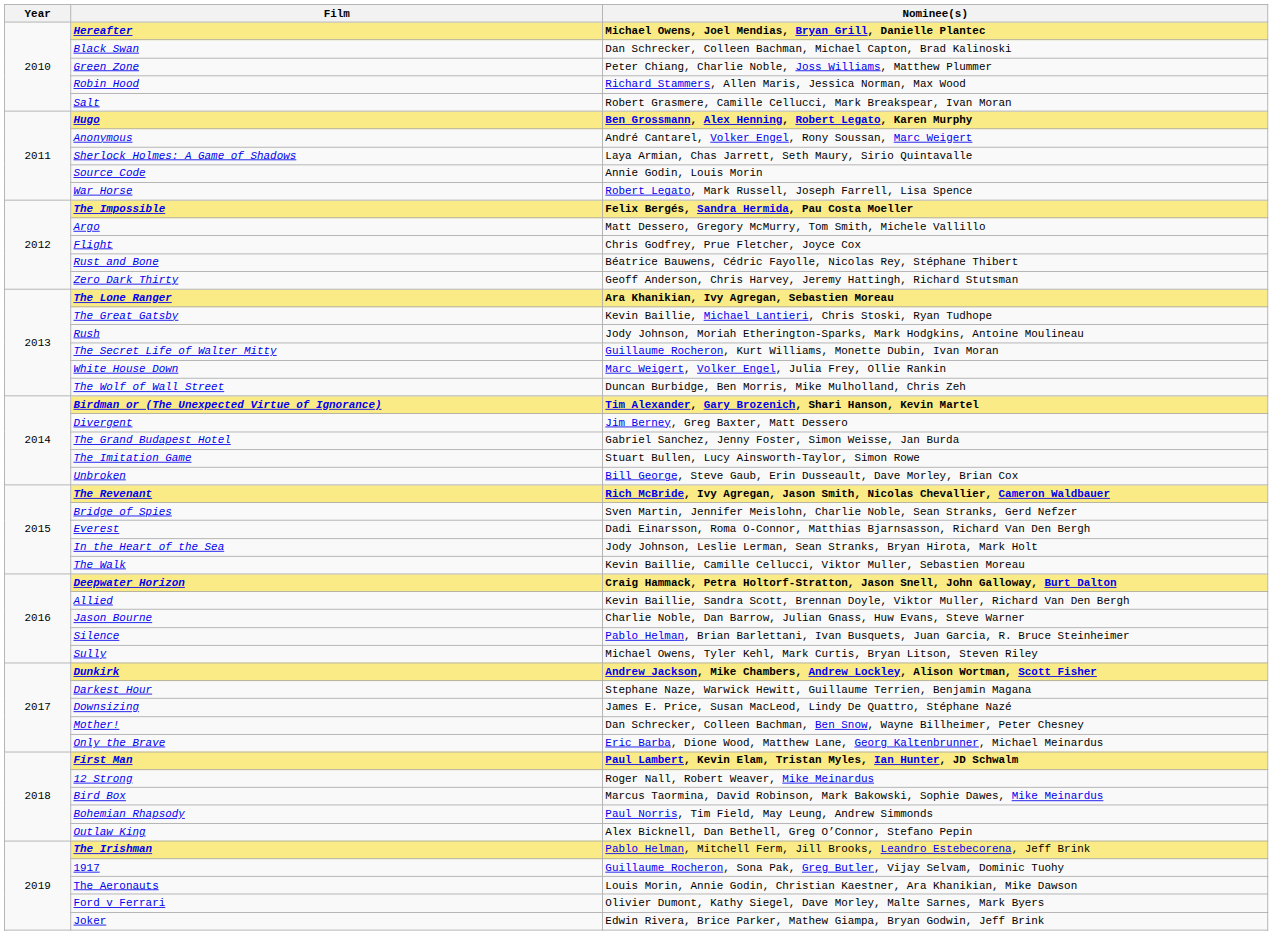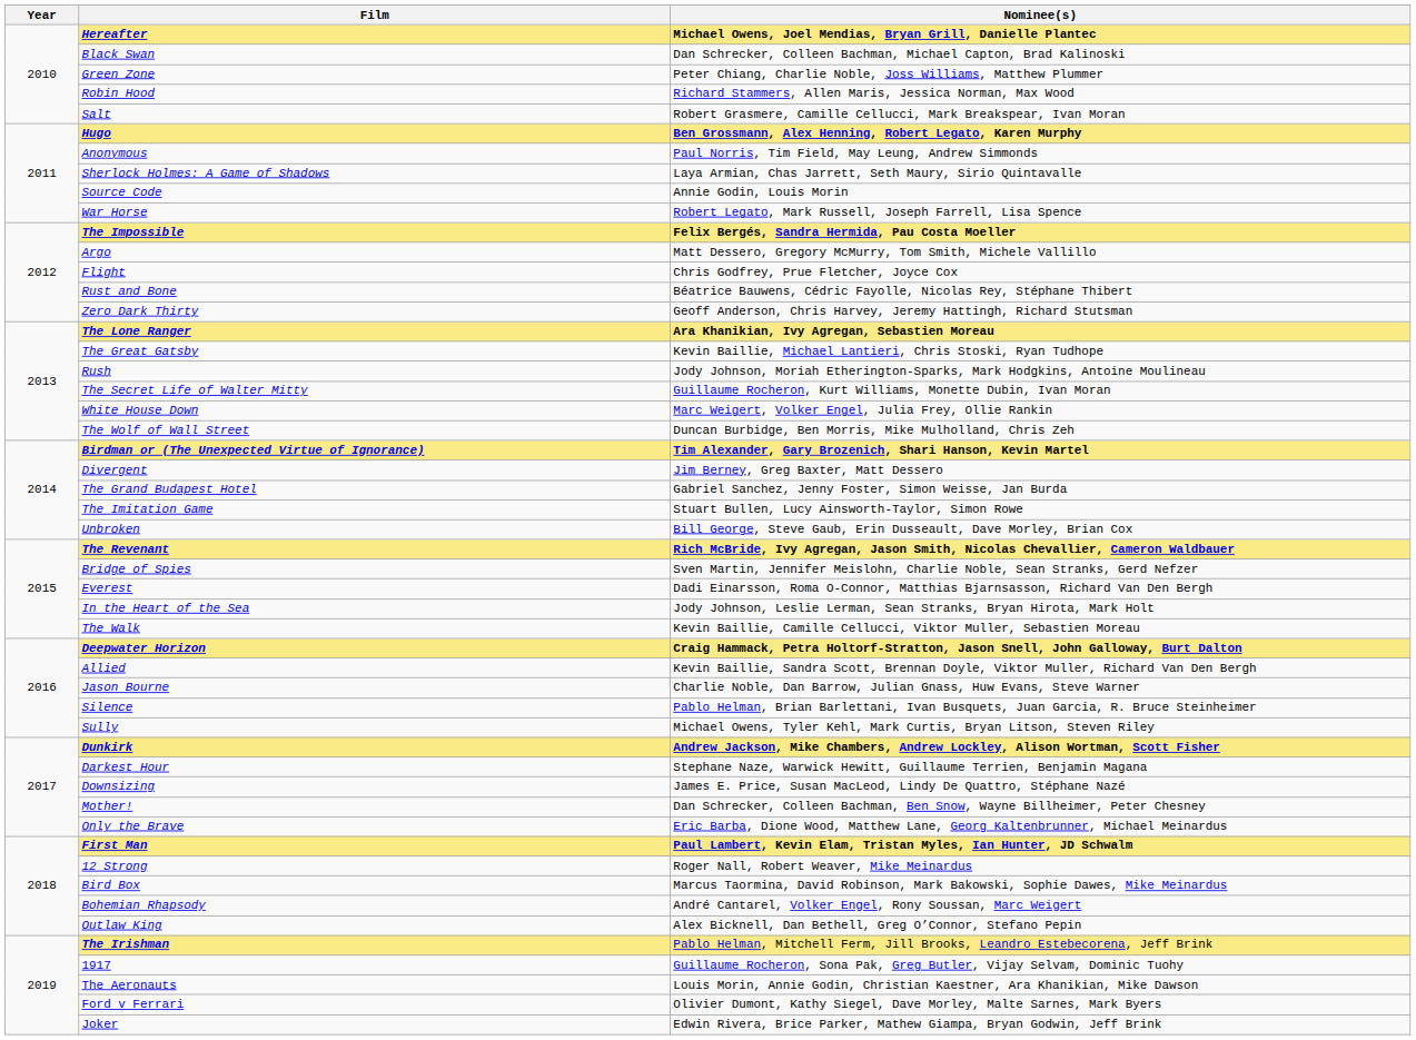 <table class="wikitable" width="95%" cellpadding="5">
 <tr>
 <th width="5%">Year</th>
 <th width="40%">Film</th>
 <th width="50%">Nominee(s)</th>
 </tr>
 <tr>
 <td rowspan="5" style="text-align:center;">2010<br></td>
 <td style="background:#FAEB86;"><strong><em><a href='#'>Hereafter</a></em></strong></td>
 <td style="background:#FAEB86;"><strong>Michael Owens, Joel Mendias, <a href='#'>Bryan Grill</a>, Danielle Plantec</strong></td>
 </tr>
 <tr>
 <td><em><a href='#'>Black Swan</a></em></td>
 <td>Dan Schrecker, Colleen Bachman, Michael Capton, Brad Kalinoski</td>
 </tr>
 <tr>
 <td><em><a href='#'>Green Zone</a></em></td>
 <td>Peter Chiang, Charlie Noble, <a href='#'>Joss Williams</a>, Matthew Plummer</td>
 </tr>
 <tr>
 <td><em><a href='#'>Robin Hood</a></em></td>
 <td><a href='#'>Richard Stammers</a>, Allen Maris, Jessica Norman, Max Wood</td>
 </tr>
 <tr>
 <td><em><a href='#'>Salt</a></em></td>
 <td>Robert Grasmere, Camille Cellucci, Mark Breakspear, Ivan Moran</td>
 </tr>
 <tr>
 <td rowspan="5" style="text-align:center;">2011<br></td>
 <td style="background:#FAEB86;"><strong><em><a href='#'>Hugo</a></em></strong></td>
 <td style="background:#FAEB86;"><strong><a href='#'>Ben Grossmann</a>, <a href='#'>Alex Henning</a>, <a href='#'>Robert Legato</a>, Karen Murphy</strong></td>
 </tr>
 <tr>
 <td><em><a href='#'>Anonymous</a></em></td>
-<td>André Cantarel, <a href='#'>Volker Engel</a>, Rony Soussan, <a href='#'>Marc Weigert</a></td>
+<td><a href='#'>Paul Norris</a>, Tim Field, May Leung, Andrew Simmonds</td>
 </tr>
 <tr>
 <td><em><a href='#'>Sherlock Holmes: A Game of Shadows</a></em></td>
 <td>Laya Armian, Chas Jarrett, Seth Maury, Sirio Quintavalle</td>
 </tr>
 <tr>
 <td><em><a href='#'>Source Code</a></em></td>
 <td>Annie Godin, Louis Morin</td>
 </tr>
 <tr>
 <td><em><a href='#'>War Horse</a></em></td>
 <td><a href='#'>Robert Legato</a>, Mark Russell, Joseph Farrell, Lisa Spence</td>
 </tr>
 <tr>
 <td rowspan="5" style="text-align:center;">2012 <br></td>
 <td style="background:#FAEB86;"><strong><em><a href='#'>The Impossible</a></em></strong></td>
 <td style="background:#FAEB86;"><strong>Felix Bergés, <a href='#'>Sandra Hermida</a>, Pau Costa Moeller</strong></td>
 </tr>
 <tr>
 <td><em><a href='#'>Argo</a></em></td>
 <td>Matt Dessero, Gregory McMurry, Tom Smith, Michele Vallillo</td>
 </tr>
 <tr>
 <td><em><a href='#'>Flight</a></em></td>
 <td>Chris Godfrey, Prue Fletcher, Joyce Cox</td>
 </tr>
 <tr>
 <td><em><a href='#'>Rust and Bone</a></em></td>
 <td>Béatrice Bauwens, Cédric Fayolle, Nicolas Rey, Stéphane Thibert</td>
 </tr>
 <tr>
 <td><em><a href='#'>Zero Dark Thirty</a></em></td>
 <td>Geoff Anderson, Chris Harvey, Jeremy Hattingh, Richard Stutsman</td>
 </tr>
 <tr>
 <td rowspan="6" style="text-align:center;">2013 <br></td>
 <td style="background:#FAEB86;"><strong><em><a href='#'>The Lone Ranger</a></em></strong></td>
 <td style="background:#FAEB86;"><strong>Ara Khanikian, Ivy Agregan, Sebastien Moreau</strong></td>
 </tr>
 <tr>
 <td><em><a href='#'>The Great Gatsby</a></em></td>
 <td>Kevin Baillie, <a href='#'>Michael Lantieri</a>, Chris Stoski, Ryan Tudhope</td>
 </tr>
 <tr>
 <td><em><a href='#'>Rush</a></em></td>
 <td>Jody Johnson, Moriah Etherington-Sparks, Mark Hodgkins, Antoine Moulineau</td>
 </tr>
 <tr>
 <td><em><a href='#'>The Secret Life of Walter Mitty</a></em></td>
 <td><a href='#'>Guillaume Rocheron</a>, Kurt Williams, Monette Dubin, Ivan Moran</td>
 </tr>
 <tr>
 <td><em><a href='#'>White House Down</a></em></td>
 <td><a href='#'>Marc Weigert</a>, <a href='#'>Volker Engel</a>, Julia Frey, Ollie Rankin</td>
 </tr>
 <tr>
 <td><em><a href='#'>The Wolf of Wall Street</a></em></td>
 <td>Duncan Burbidge, Ben Morris, Mike Mulholland, Chris Zeh</td>
 </tr>
 <tr>
 <td rowspan="5" style="text-align:center;">2014 <br></td>
 <td style="background:#FAEB86;"><strong><em><a href='#'>Birdman or (The Unexpected Virtue of Ignorance)</a></em></strong></td>
 <td style="background:#FAEB86;"><strong><a href='#'>Tim Alexander</a>, <a href='#'>Gary Brozenich</a>, Shari Hanson, Kevin Martel</strong></td>
 </tr>
 <tr>
 <td><em><a href='#'>Divergent</a></em></td>
 <td><a href='#'>Jim Berney</a>, Greg Baxter, Matt Dessero</td>
 </tr>
 <tr>
 <td><em><a href='#'>The Grand Budapest Hotel </a></em></td>
 <td>Gabriel Sanchez, Jenny Foster, Simon Weisse, Jan Burda</td>
 </tr>
 <tr>
 <td><em><a href='#'>The Imitation Game</a></em></td>
 <td>Stuart Bullen, Lucy Ainsworth-Taylor, Simon Rowe</td>
 </tr>
 <tr>
 <td><em><a href='#'>Unbroken</a></em></td>
 <td><a href='#'>Bill George</a>, Steve Gaub, Erin Dusseault, Dave Morley, Brian Cox</td>
 </tr>
 <tr>
 <td rowspan="5" style="text-align:center;">2015<br></td>
 <td style="background:#FAEB86;"><strong><em><a href='#'>The Revenant</a></em></strong></td>
 <td style="background:#FAEB86;"><strong> <a href='#'>Rich McBride</a>, Ivy Agregan, Jason Smith, Nicolas Chevallier, <a href='#'>Cameron Waldbauer</a></strong></td>
 </tr>
 <tr>
 <td><em><a href='#'>Bridge of Spies</a></em></td>
 <td>Sven Martin, Jennifer Meislohn, Charlie Noble, Sean Stranks, Gerd Nefzer</td>
 </tr>
 <tr>
 <td><em><a href='#'>Everest</a></em></td>
 <td>Dadi Einarsson, Roma O-Connor, Matthias Bjarnsasson, Richard Van Den Bergh</td>
 </tr>
 <tr>
 <td><em><a href='#'>In the Heart of the Sea</a></em></td>
 <td>Jody Johnson, Leslie Lerman, Sean Stranks, Bryan Hirota, Mark Holt</td>
 </tr>
 <tr>
 <td><em><a href='#'>The Walk</a></em></td>
 <td>Kevin Baillie, Camille Cellucci, Viktor Muller, Sebastien Moreau</td>
 </tr>
 <tr>
 <td rowspan="5" style="text-align:center;">2016<br></td>
 <td style="background:#FAEB86;"><strong><em><a href='#'>Deepwater Horizon</a></em></strong></td>
 <td style="background:#FAEB86;"><strong>  Craig Hammack, Petra Holtorf-Stratton, Jason Snell, John Galloway, <a href='#'>Burt Dalton</a></strong></td>
 </tr>
 <tr>
 <td><em><a href='#'>Allied</a></em></td>
 <td>Kevin Baillie, Sandra Scott, Brennan Doyle, Viktor Muller, Richard Van Den Bergh</td>
 </tr>
 <tr>
 <td><em><a href='#'>Jason Bourne</a></em></td>
 <td>Charlie Noble, Dan Barrow, Julian Gnass, Huw Evans, Steve Warner</td>
 </tr>
 <tr>
 <td><em><a href='#'>Silence</a></em></td>
 <td><a href='#'>Pablo Helman</a>, Brian Barlettani, Ivan Busquets, Juan Garcia, R. Bruce Steinheimer</td>
 </tr>
 <tr>
 <td><em><a href='#'>Sully</a></em></td>
 <td>Michael Owens, Tyler Kehl, Mark Curtis, Bryan Litson, Steven Riley</td>
 </tr>
 <tr>
 <td rowspan="5" style="text-align:center;">2017<br></td>
 <td style="background:#FAEB86;"><strong><em><a href='#'>Dunkirk</a></em></strong></td>
 <td style="background:#FAEB86;"><strong><a href='#'>Andrew Jackson</a>, Mike Chambers, <a href='#'>Andrew Lockley</a>, Alison Wortman, <a href='#'>Scott Fisher</a></strong></td>
 </tr>
 <tr>
 <td><em><a href='#'>Darkest Hour</a></em></td>
 <td>Stephane Naze, Warwick Hewitt, Guillaume Terrien, Benjamin Magana</td>
 </tr>
 <tr>
 <td><em><a href='#'>Downsizing</a></em></td>
 <td>James E. Price, Susan MacLeod, Lindy De Quattro, Stéphane Nazé</td>
 </tr>
 <tr>
 <td><em><a href='#'>Mother!</a></em></td>
 <td>Dan Schrecker, Colleen Bachman, <a href='#'>Ben Snow</a>, Wayne Billheimer, Peter Chesney</td>
 </tr>
 <tr>
 <td><em><a href='#'>Only the Brave</a></em></td>
 <td><a href='#'>Eric Barba</a>, Dione Wood, Matthew Lane, <a href='#'>Georg Kaltenbrunner</a>, Michael Meinardus</td>
 </tr>
 <tr>
 <td rowspan="5" style="text-align:center;">2018<br></td>
 <td style="background:#FAEB86;"><strong><em><a href='#'>First Man</a></em></strong></td>
 <td style="background:#FAEB86;"><strong><a href='#'>Paul Lambert</a>, Kevin Elam, Tristan Myles, <a href='#'>Ian Hunter</a>, JD Schwalm</strong></td>
 </tr>
 <tr>
 <td><em><a href='#'>12 Strong</a></em></td>
 <td>Roger Nall, Robert Weaver, <a href='#'>Mike Meinardus</a></td>
 </tr>
 <tr>
 <td><em><a href='#'>Bird Box</a></em></td>
 <td>Marcus Taormina, David Robinson, Mark Bakowski, Sophie Dawes, <a href='#'>Mike Meinardus</a></td>
 </tr>
 <tr>
 <td><em><a href='#'>Bohemian Rhapsody</a></em></td>
-<td><a href='#'>Paul Norris</a>, Tim Field, May Leung, Andrew Simmonds</td>
+<td>André Cantarel, <a href='#'>Volker Engel</a>, Rony Soussan, <a href='#'>Marc Weigert</a></td>
 </tr>
 <tr>
 <td><em><a href='#'>Outlaw King</a></em></td>
 <td>Alex Bicknell, Dan Bethell, Greg O’Connor, Stefano Pepin</td>
 </tr>
 <tr>
 <td rowspan="5" style="text-align:center;">2019<br></td>
 <td style="background:#FAEB86;"><strong><em><a href='#'>The Irishman</a><em> <strong></td>
 <td style="background:#FAEB86;"></strong><a href='#'>Pablo Helman</a>, Mitchell Ferm, Jill Brooks, <a href='#'>Leandro Estebecorena</a>, Jeff Brink<strong></td>
 </tr>
 <tr>
 <td></em><a href='#'>1917</a><em></td>
 <td><a href='#'>Guillaume Rocheron</a>, Sona Pak, <a href='#'>Greg Butler</a>, Vijay Selvam, Dominic Tuohy</td>
 </tr>
 <tr>
 <td></em><a href='#'>The Aeronauts</a><em></td>
 <td>Louis Morin, Annie Godin, Christian Kaestner, Ara Khanikian, Mike Dawson</td>
 </tr>
 <tr>
 <td></em><a href='#'>Ford v Ferrari</a><em></td>
 <td>Olivier Dumont, Kathy Siegel, Dave Morley, Malte Sarnes, Mark Byers</td>
 </tr>
 <tr>
 <td></em><a href='#'>Joker</a><em></td>
 <td>Edwin Rivera, Brice Parker, Mathew Giampa, Bryan Godwin, Jeff Brink</td>
 </tr>
 </table>
